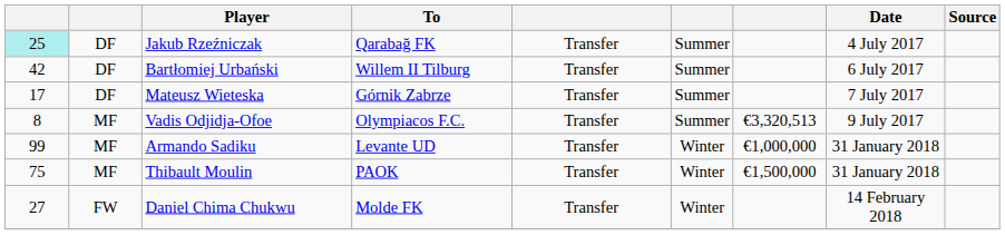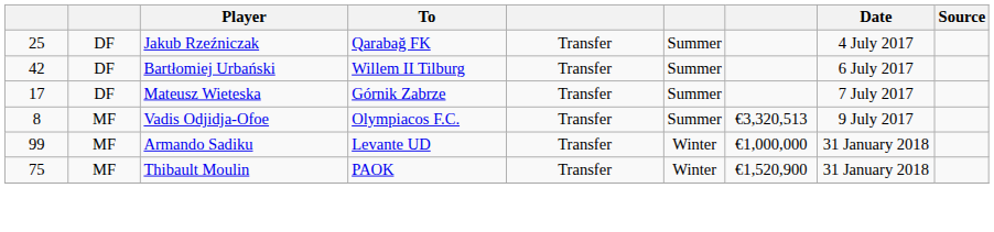 <table class="wikitable" style="text-align:center;">
 <tr>
 <th style="width:56px;"></th>
 <th style="width:64px;"></th>
 <th style="width:200px;">Player</th>
 <th style="width:150px;">To</th>
 <th style="width:150px;"></th>
 <th></th>
 <th style="width:84px;"></th>
 <th style="width:110px;"><strong>Date</strong></th>
 <th>Source</th>
 </tr>
 <tr>
-<td style="background: paleturquoise;">25</td>
+<td>25</td>
 <td>DF</td>
 <td align=left> <a href='#'>Jakub Rzeźniczak</a></td>
 <td style="text-align:left"><a href='#'>Qarabağ FK</a></td>
 <td>Transfer</td>
 <td>Summer</td>
 <td></td>
 <td>4 July 2017</td>
 <td></td>
 </tr>
 <tr>
 <td>42</td>
 <td>DF</td>
 <td align=left> <a href='#'>Bartłomiej Urbański</a></td>
 <td style="text-align:left"><a href='#'>Willem II Tilburg</a></td>
 <td>Transfer</td>
 <td>Summer</td>
 <td></td>
 <td>6 July 2017</td>
 <td></td>
 </tr>
 <tr>
 <td>17</td>
 <td>DF</td>
 <td align=left> <a href='#'>Mateusz Wieteska</a></td>
 <td style="text-align:left"><a href='#'>Górnik Zabrze</a></td>
 <td>Transfer</td>
 <td>Summer</td>
 <td></td>
 <td>7 July 2017</td>
 <td></td>
 </tr>
 <tr>
 <td>8</td>
 <td>MF</td>
 <td align=left> <a href='#'>Vadis Odjidja-Ofoe</a></td>
 <td style="text-align:left"><a href='#'>Olympiacos F.C.</a></td>
 <td>Transfer</td>
 <td>Summer</td>
 <td>€3,320,513</td>
 <td>9 July 2017</td>
 <td></td>
 </tr>
 <tr>
 <td>99</td>
 <td>MF</td>
 <td align=left> <a href='#'>Armando Sadiku</a></td>
 <td style="text-align:left"><a href='#'>Levante UD</a></td>
 <td>Transfer</td>
 <td>Winter</td>
 <td>€1,000,000</td>
 <td>31 January 2018</td>
 <td></td>
 </tr>
 <tr>
 <td>75</td>
 <td>MF</td>
 <td align=left> <a href='#'>Thibault Moulin</a></td>
 <td style="text-align:left"><a href='#'>PAOK</a></td>
 <td>Transfer</td>
 <td>Winter</td>
-<td>€1,500,000</td>
+<td>€1,520,900</td>
 <td>31 January 2018</td>
-<td></td>
-</tr>
-<tr>
-<td>27</td>
-<td>FW</td>
-<td align=left> <a href='#'>Daniel Chima Chukwu</a></td>
-<td style="text-align:left"><a href='#'>Molde FK</a></td>
-<td>Transfer</td>
-<td>Winter</td>
-<td></td>
-<td>14 February 2018</td>
 <td></td>
 </tr>
 <tr>
 </tr>
 </table>
